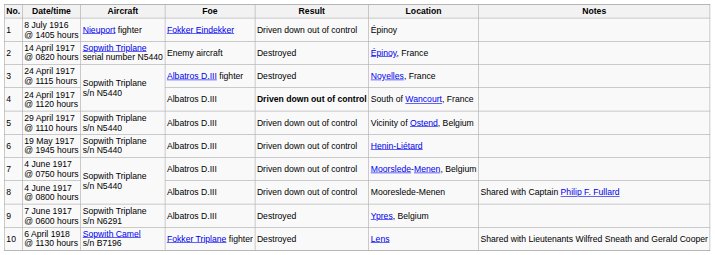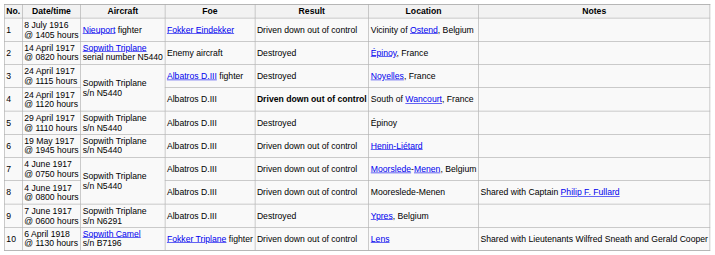 <table class="wikitable" style="font-size:90%;">
 <tr>
 </tr>
 <tr>
 <th>No.</th>
 <th>Date/time</th>
 <th>Aircraft</th>
 <th>Foe</th>
 <th>Result</th>
 <th>Location</th>
 <th>Notes</th>
 </tr>
 <tr>
 <td>1</td>
 <td>8 July 1916<br>@ 1405 hours</td>
 <td><a href='#'>Nieuport</a> fighter</td>
 <td><a href='#'>Fokker Eindekker</a></td>
 <td>Driven down out of control</td>
-<td>Épinoy</td>
+<td>Vicinity of <a href='#'>Ostend</a>, Belgium</td>
 <td></td>
 </tr>
 <tr>
 <td>2</td>
 <td>14 April 1917<br>@ 0820 hours</td>
 <td><a href='#'>Sopwith Triplane</a><br>serial number N5440</td>
 <td>Enemy aircraft</td>
 <td>Destroyed</td>
 <td><a href='#'>Épinoy</a>, France</td>
 <td></td>
 </tr>
 <tr>
 <td>3</td>
 <td>24 April 1917<br>@ 1115 hours</td>
 <td rowspan="2">Sopwith Triplane<br>s/n N5440</td>
 <td><a href='#'>Albatros D.III</a> fighter</td>
 <td>Destroyed</td>
 <td><a href='#'>Noyelles</a>, France</td>
 <td></td>
 </tr>
 <tr>
 <td>4</td>
 <td>24 April 1917<br>@  1120 hours</td>
 <td>Albatros D.III</td>
 <td><strong>Driven down out of control</strong></td>
 <td>South of <a href='#'>Wancourt</a>, France</td>
 <td></td>
 </tr>
 <tr>
 <td>5</td>
 <td>29 April 1917<br>@ 1110 hours</td>
 <td>Sopwith Triplane<br>s/n N5440</td>
 <td>Albatros D.III</td>
-<td>Driven down out of control</td>
-<td>Vicinity of <a href='#'>Ostend</a>, Belgium</td>
+<td>Destroyed</td>
+<td>Épinoy</td>
 <td></td>
 </tr>
 <tr>
 <td>6</td>
 <td>19 May 1917<br>@ 1945 hours</td>
 <td>Sopwith Triplane<br>s/n N5440</td>
 <td>Albatros D.III</td>
 <td>Driven down out of control</td>
 <td><a href='#'>Henin-Liétard</a></td>
 <td></td>
 </tr>
 <tr>
 <td>7</td>
 <td>4 June 1917<br>@ 0750 hours</td>
 <td rowspan="2">Sopwith Triplane<br>s/n N5440</td>
 <td>Albatros D.III</td>
 <td>Driven down out of control</td>
 <td><a href='#'>Moorslede</a>-<a href='#'>Menen</a>, Belgium</td>
 <td></td>
 </tr>
 <tr>
 <td>8</td>
 <td>4 June 1917<br>@ 0800 hours</td>
 <td>Albatros D.III</td>
 <td>Driven down out of control</td>
 <td>Mooreslede-Menen</td>
 <td>Shared with Captain <a href='#'>Philip F. Fullard</a></td>
 </tr>
 <tr>
 <td>9</td>
 <td>7 June 1917<br>@ 0600 hours</td>
 <td>Sopwith Triplane<br>s/n N6291</td>
 <td>Albatros D.III</td>
 <td>Destroyed</td>
 <td><a href='#'>Ypres</a>, Belgium</td>
 <td></td>
 </tr>
 <tr>
 <td>10</td>
 <td>6 April 1918<br>@ 1130 hours</td>
 <td><a href='#'>Sopwith Camel</a><br>s/n B7196</td>
 <td><a href='#'>Fokker Triplane</a> fighter</td>
-<td>Destroyed</td>
+<td>Driven down out of control</td>
 <td><a href='#'>Lens</a></td>
 <td>Shared with Lieutenants Wilfred Sneath and Gerald Cooper</td>
 </tr>
 <tr>
 </tr>
 </table>
